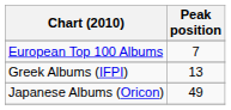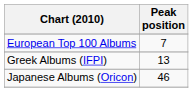 <table class="wikitable sortable">
 <tr>
 <th>Chart (2010)</th>
 <th>Peak<br>position</th>
 </tr>
 <tr>
 </tr>
 <tr>
 </tr>
 <tr>
 </tr>
 <tr>
 </tr>
 <tr>
 </tr>
 <tr>
 </tr>
 <tr>
 </tr>
 <tr>
 <td><a href='#'>European Top 100 Albums</a></td>
 <td style="text-align:center;">7</td>
 </tr>
 <tr>
 </tr>
 <tr>
 </tr>
 <tr>
 <td>Greek Albums (<a href='#'>IFPI</a>)</td>
 <td align="center">13</td>
 </tr>
 <tr>
 </tr>
 <tr>
 </tr>
 <tr>
 <td>Japanese Albums (<a href='#'>Oricon</a>)</td>
-<td style="text-align:center;">49</td>
+<td style="text-align:center;">46</td>
 </tr>
 <tr>
 </tr>
 <tr>
 </tr>
 <tr>
 </tr>
 <tr>
 </tr>
 <tr>
 </tr>
 <tr>
 </tr>
 <tr>
 </tr>
 <tr>
 </tr>
 <tr>
 </tr>
 <tr>
 </tr>
 <tr>
 </tr>
 </table>
